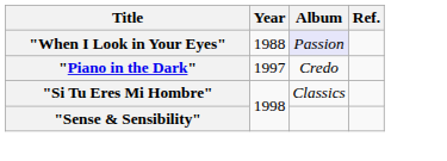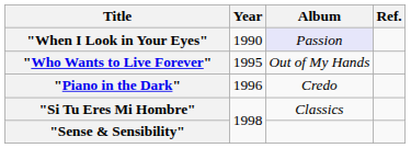 <table class="wikitable plainrowheaders" style="text-align:center;">
 <tr>
 <th scope="col" style="width:15em;">Title</th>
 <th scope="col">Year</th>
 <th scope="col">Album</th>
 <th scope="col">Ref.</th>
 </tr>
 <tr>
 <th scope="row">"When I Look in Your Eyes"</th>
-<td>1988</td>
+<td>1990</td>
 <td style="background: lavender;"><em>Passion</em></td>
 <td></td>
 </tr>
 <tr>
+<th scope="row">"<a href='#'>Who Wants to Live Forever</a>" <br></th>
+<td>1995</td>
+<td><em>Out of My Hands</em></td>
+<td></td>
+</tr>
+<tr>
 <th scope="row">"<a href='#'>Piano in the Dark</a>"</th>
-<td>1997</td>
+<td>1996</td>
 <td><em>Credo</em></td>
 <td></td>
 </tr>
 <tr>
 <th scope="row">"Si Tu Eres Mi Hombre"</th>
 <td rowspan="2">1998</td>
 <td><em>Classics</em></td>
 <td></td>
 </tr>
 <tr>
 <th scope="row">"Sense & Sensibility"</th>
 <td></td>
 <td></td>
 </tr>
 </table>
